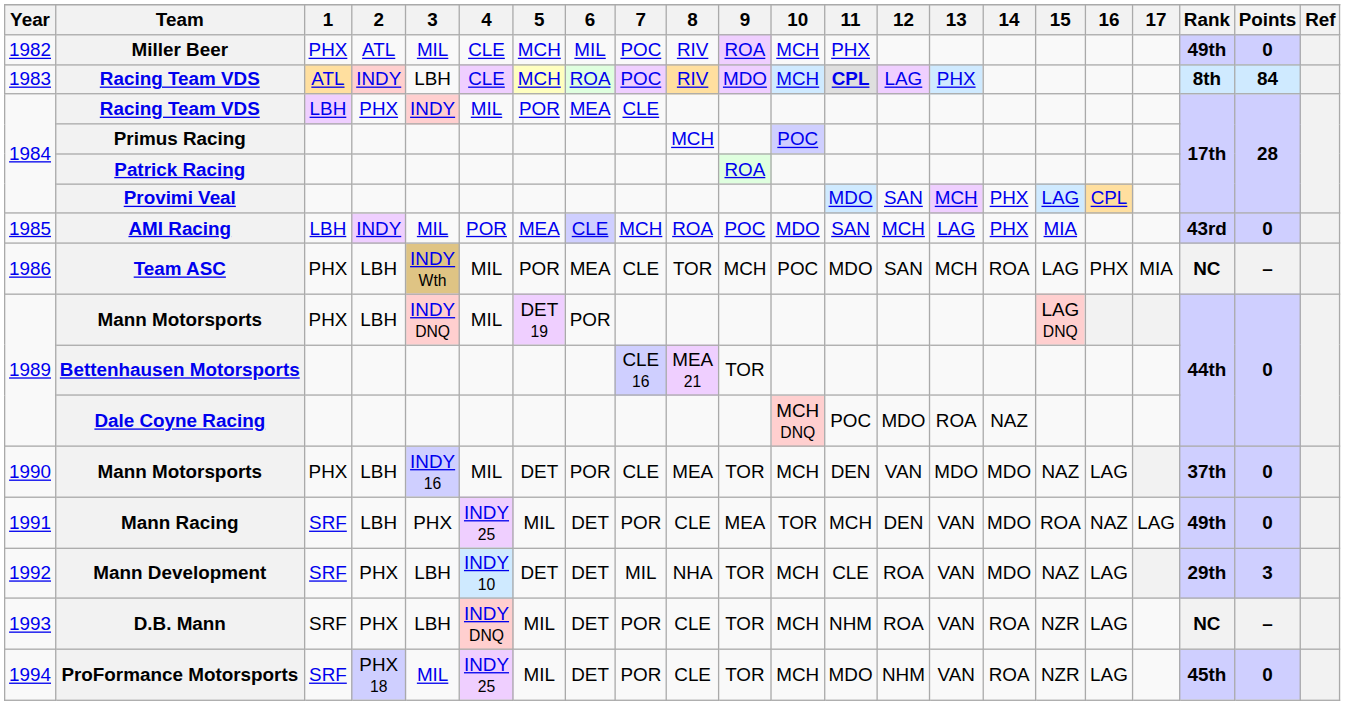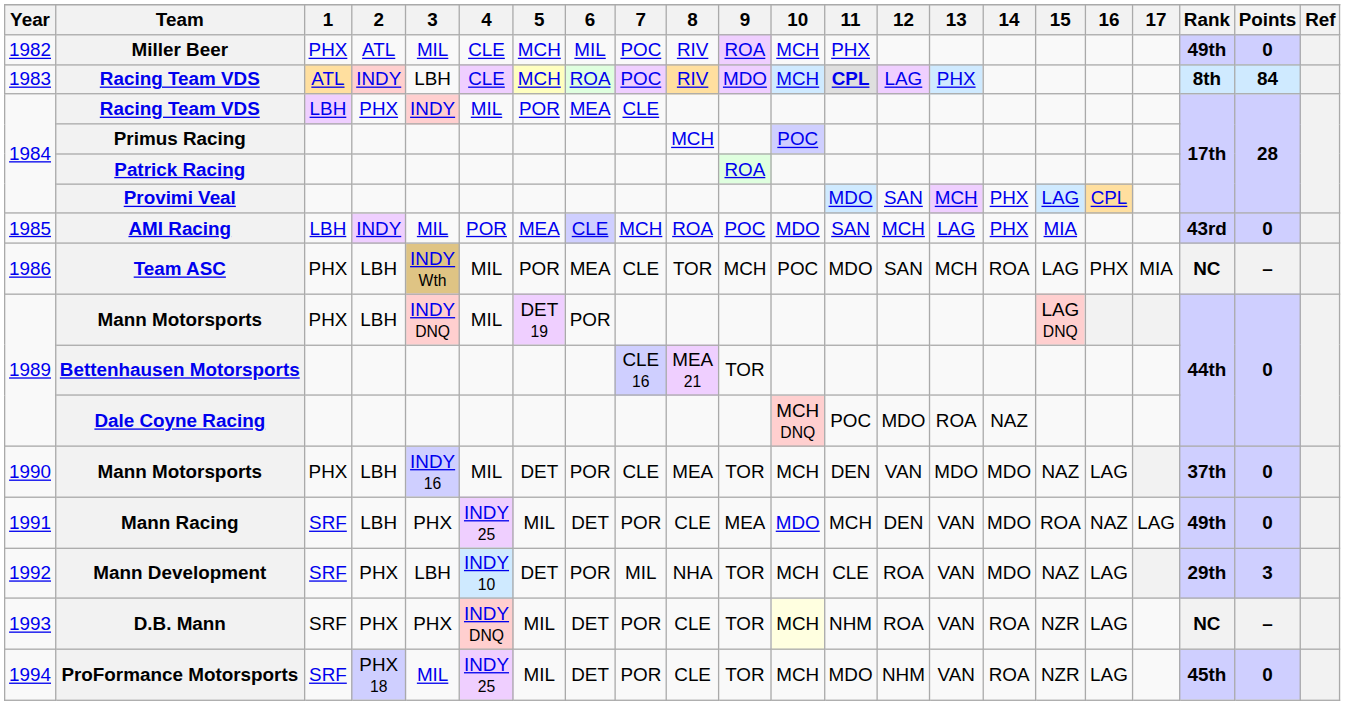 <table class="wikitable" style="text-align:center; font-size:90%">
 <tr>
 </tr>
 <tr>
 <th>Year</th>
 <th>Team</th>
 <th>1</th>
 <th>2</th>
 <th>3</th>
 <th>4</th>
 <th>5</th>
 <th>6</th>
 <th>7</th>
 <th>8</th>
 <th>9</th>
 <th>10</th>
 <th>11</th>
 <th>12</th>
 <th>13</th>
 <th>14</th>
 <th>15</th>
 <th>16</th>
 <th>17</th>
 <th>Rank</th>
 <th>Points</th>
 <th>Ref</th>
 </tr>
 <tr>
 <td><a href='#'>1982</a></td>
 <th>Miller Beer</th>
 <td><a href='#'>PHX</a></td>
 <td><a href='#'>ATL</a></td>
 <td><a href='#'>MIL</a></td>
 <td><a href='#'>CLE</a></td>
 <td><a href='#'>MCH</a></td>
 <td><a href='#'>MIL</a></td>
 <td><a href='#'>POC</a></td>
 <td><a href='#'>RIV</a></td>
 <td style="background:#efcfff;"><a href='#'>ROA</a><br></td>
 <td><a href='#'>MCH</a></td>
 <td><a href='#'>PHX</a></td>
 <td></td>
 <td></td>
 <td></td>
 <td></td>
 <td></td>
 <td></td>
 <td style="background:#cfcfff;"><strong>49th</strong></td>
 <td style="background:#cfcfff;"><strong>0</strong></td>
 <th></th>
 </tr>
 <tr>
 <td><a href='#'>1983</a></td>
 <th><a href='#'>Racing Team VDS</a></th>
 <td style="background:#ffdf9f;"><a href='#'>ATL</a><br></td>
 <td style="background:#ffcfcf;"><a href='#'>INDY</a><br></td>
 <td>LBH</td>
 <td style="background:#efcfff;"><a href='#'>CLE</a><br></td>
 <td style="background:#ffffbf;"><a href='#'>MCH</a><br></td>
 <td style="background:#dfffdf;"><a href='#'>ROA</a><br></td>
 <td style="background:#efcfff;"><a href='#'>POC</a><br></td>
 <td style="background:#ffdf9f;"><a href='#'>RIV</a><br></td>
 <td style="background:#efcfff;"><a href='#'>MDO</a><br></td>
 <td style="background:#cfeaff;"><a href='#'>MCH</a><br></td>
 <td style="background:#dfdfdf;"><strong><a href='#'>CPL</a></strong><br></td>
 <td style="background:#efcfff;"><a href='#'>LAG</a><br></td>
 <td style="background:#cfeaff;"><a href='#'>PHX</a><br></td>
 <td></td>
 <td></td>
 <td></td>
 <td></td>
 <td style="background:#cfeaff;"><strong>8th</strong></td>
 <td style="background:#cfeaff;"><strong>84</strong></td>
 <th></th>
 </tr>
 <tr>
 <td rowspan="4"><a href='#'>1984</a></td>
 <th><a href='#'>Racing Team VDS</a></th>
 <td style="background:#efcfff;"><a href='#'>LBH</a><br></td>
 <td><a href='#'>PHX</a><br></td>
 <td style="background:#ffcfcf;"><a href='#'>INDY</a><br></td>
 <td><a href='#'>MIL</a><br></td>
 <td><a href='#'>POR</a><br></td>
 <td><a href='#'>MEA</a><br></td>
 <td><a href='#'>CLE</a><br></td>
 <td></td>
 <td></td>
 <td></td>
 <td></td>
 <td></td>
 <td></td>
 <td></td>
 <td></td>
 <td></td>
 <td></td>
 <td rowspan="4" style="background:#cfcfff;"><strong>17th</strong></td>
 <td rowspan="4" style="background:#cfcfff;"><strong>28</strong></td>
 <th rowspan="4"></th>
 </tr>
 <tr>
 <th>Primus Racing</th>
 <td></td>
 <td></td>
 <td></td>
 <td></td>
 <td></td>
 <td></td>
 <td></td>
 <td><a href='#'>MCH</a><br></td>
 <td></td>
 <td style="background:#cfcfff;"><a href='#'>POC</a><br></td>
 <td></td>
 <td></td>
 <td></td>
 <td></td>
 <td></td>
 <td></td>
 <td></td>
 </tr>
 <tr>
 <th><a href='#'>Patrick Racing</a></th>
 <td></td>
 <td></td>
 <td></td>
 <td></td>
 <td></td>
 <td></td>
 <td></td>
 <td></td>
 <td style="background:#dfffdf;"><a href='#'>ROA</a><br></td>
 <td></td>
 <td></td>
 <td></td>
 <td></td>
 <td></td>
 <td></td>
 <td></td>
 <td></td>
 </tr>
 <tr>
 <th><a href='#'>Provimi Veal</a></th>
 <td></td>
 <td></td>
 <td></td>
 <td></td>
 <td></td>
 <td></td>
 <td></td>
 <td></td>
 <td></td>
 <td></td>
 <td style="background:#cfeaff;"><a href='#'>MDO</a><br></td>
 <td><a href='#'>SAN</a><br></td>
 <td style="background:#efcfff;"><a href='#'>MCH</a><br></td>
 <td><a href='#'>PHX</a><br></td>
 <td style="background:#cfeaff;"><a href='#'>LAG</a><br></td>
 <td style="background:#ffdf9f;"><a href='#'>CPL</a><br></td>
 <td></td>
 </tr>
 <tr>
 <td><a href='#'>1985</a></td>
 <th><a href='#'>AMI Racing</a></th>
 <td><a href='#'>LBH</a></td>
 <td style="background:#efcfff;"><a href='#'>INDY</a><br></td>
 <td><a href='#'>MIL</a></td>
 <td><a href='#'>POR</a></td>
 <td><a href='#'>MEA</a></td>
 <td style="background:#cfcfff;"><a href='#'>CLE</a><br></td>
 <td><a href='#'>MCH</a></td>
 <td><a href='#'>ROA</a></td>
 <td><a href='#'>POC</a></td>
 <td><a href='#'>MDO</a></td>
 <td><a href='#'>SAN</a></td>
 <td><a href='#'>MCH</a></td>
 <td><a href='#'>LAG</a></td>
 <td><a href='#'>PHX</a></td>
 <td><a href='#'>MIA</a></td>
 <td></td>
 <td></td>
 <td style="background:#cfcfff;"><strong>43rd</strong></td>
 <td style="background:#cfcfff;"><strong>0</strong></td>
 <th></th>
 </tr>
 <tr>
 <td><a href='#'>1986</a></td>
 <th><a href='#'>Team ASC</a></th>
 <td>PHX</td>
 <td>LBH</td>
 <td style="background:#dfc484;"><a href='#'>INDY</a><br><small>Wth</small></td>
 <td>MIL</td>
 <td>POR</td>
 <td>MEA</td>
 <td>CLE</td>
 <td>TOR</td>
 <td>MCH</td>
 <td>POC</td>
 <td>MDO</td>
 <td>SAN</td>
 <td>MCH</td>
 <td>ROA</td>
 <td>LAG</td>
 <td>PHX</td>
 <td>MIA</td>
 <th>NC</th>
 <th>–</th>
 <th></th>
 </tr>
 <tr>
 <td rowspan="3"><a href='#'>1989</a></td>
 <th>Mann Motorsports</th>
 <td>PHX</td>
 <td>LBH</td>
 <td style="background:#ffcfcf;"><a href='#'>INDY</a><br><small>DNQ</small></td>
 <td>MIL</td>
 <td style="background:#efcfff;">DET<br><small>19</small></td>
 <td>POR</td>
 <td></td>
 <td></td>
 <td></td>
 <td></td>
 <td></td>
 <td></td>
 <td></td>
 <td></td>
 <td style="background:#ffcfcf;">LAG<br><small>DNQ</small></td>
 <th></th>
 <th></th>
 <td rowspan="3" style="background:#cfcfff;"><strong>44th</strong></td>
 <td rowspan="3" style="background:#cfcfff;"><strong>0</strong></td>
 <th rowspan="3"></th>
 </tr>
 <tr>
 <th><a href='#'>Bettenhausen Motorsports</a></th>
 <td></td>
 <td></td>
 <td></td>
 <td></td>
 <td></td>
 <td></td>
 <td style="background:#cfcfff;">CLE<br><small>16</small></td>
 <td style="background:#efcfff;">MEA<br><small>21</small></td>
 <td>TOR</td>
 <td></td>
 <td></td>
 <td></td>
 <td></td>
 <td></td>
 <td></td>
 <td></td>
 <td></td>
 </tr>
 <tr>
 <th><a href='#'>Dale Coyne Racing</a></th>
 <td></td>
 <td></td>
 <td></td>
 <td></td>
 <td></td>
 <td></td>
 <td></td>
 <td></td>
 <td></td>
 <td style="background:#ffcfcf;">MCH<br><small>DNQ</small></td>
 <td>POC</td>
 <td>MDO</td>
 <td>ROA</td>
 <td>NAZ</td>
 <td></td>
 <td></td>
 <td></td>
 </tr>
 <tr>
 <td><a href='#'>1990</a></td>
 <th>Mann Motorsports</th>
 <td>PHX</td>
 <td>LBH</td>
 <td style="background:#cfcfff;"><a href='#'>INDY</a><br><small>16</small></td>
 <td>MIL</td>
 <td>DET</td>
 <td>POR</td>
 <td>CLE</td>
 <td>MEA</td>
 <td>TOR</td>
 <td>MCH</td>
 <td>DEN</td>
 <td>VAN</td>
 <td>MDO</td>
 <td>MDO</td>
 <td>NAZ</td>
 <td>LAG</td>
 <th></th>
 <td style="background:#cfcfff;"><strong>37th</strong></td>
 <td style="background:#cfcfff;"><strong>0</strong></td>
 <th></th>
 </tr>
 <tr>
 <td><a href='#'>1991</a></td>
 <th>Mann Racing</th>
 <td><a href='#'>SRF</a></td>
 <td>LBH</td>
 <td>PHX</td>
 <td style="background:#efcfff;"><a href='#'>INDY</a><br><small>25</small></td>
 <td>MIL</td>
 <td>DET</td>
 <td>POR</td>
 <td>CLE</td>
 <td>MEA</td>
-<td>TOR</td>
+<td><a href='#'>MDO</a></td>
 <td>MCH</td>
 <td>DEN</td>
 <td>VAN</td>
 <td>MDO</td>
 <td>ROA</td>
 <td>NAZ</td>
 <td>LAG</td>
 <td style="background:#cfcfff;"><strong>49th</strong></td>
 <td style="background:#cfcfff;"><strong>0</strong></td>
 <th></th>
 </tr>
 <tr>
 <td><a href='#'>1992</a></td>
 <th>Mann Development</th>
 <td><a href='#'>SRF</a></td>
 <td>PHX</td>
 <td>LBH</td>
 <td style="background:#cfeaff;"><a href='#'>INDY</a><br><small>10</small></td>
 <td>DET</td>
-<td>DET</td>
+<td>POR</td>
 <td>MIL</td>
 <td>NHA</td>
 <td>TOR</td>
 <td>MCH</td>
 <td>CLE</td>
 <td>ROA</td>
 <td>VAN</td>
 <td>MDO</td>
 <td>NAZ</td>
 <td>LAG</td>
 <th></th>
 <td style="background:#cfcfff;"><strong>29th</strong></td>
 <td style="background:#cfcfff;"><strong>3</strong></td>
 <th></th>
 </tr>
 <tr>
 <td><a href='#'>1993</a></td>
 <th>D.B. Mann</th>
 <td>SRF</td>
 <td>PHX</td>
-<td>LBH</td>
+<td>PHX</td>
 <td style="background:#ffcfcf;"><a href='#'>INDY</a><br><small>DNQ</small></td>
 <td>MIL</td>
 <td>DET</td>
 <td>POR</td>
 <td>CLE</td>
 <td>TOR</td>
-<td>MCH</td>
+<td style="background: lightyellow;">MCH</td>
 <td>NHM</td>
 <td>ROA</td>
 <td>VAN</td>
 <td>ROA</td>
 <td>NZR</td>
 <td>LAG</td>
 <td></td>
 <th>NC</th>
 <th>–</th>
 <th></th>
 </tr>
 <tr>
 <td><a href='#'>1994</a></td>
 <th>ProFormance Motorsports</th>
 <td><a href='#'>SRF</a></td>
 <td style="background:#cfcfff;">PHX<br><small>18</small></td>
 <td><a href='#'>MIL</a></td>
 <td style="background:#efcfff;"><a href='#'>INDY</a><br><small>25</small></td>
 <td>MIL</td>
 <td>DET</td>
 <td>POR</td>
 <td>CLE</td>
 <td>TOR</td>
 <td>MCH</td>
 <td>MDO</td>
 <td>NHM</td>
 <td>VAN</td>
 <td>ROA</td>
 <td>NZR</td>
 <td>LAG</td>
 <td></td>
 <td style="background:#cfcfff;"><strong>45th</strong></td>
 <td style="background:#cfcfff;"><strong>0</strong></td>
 <th></th>
 </tr>
 </table>
